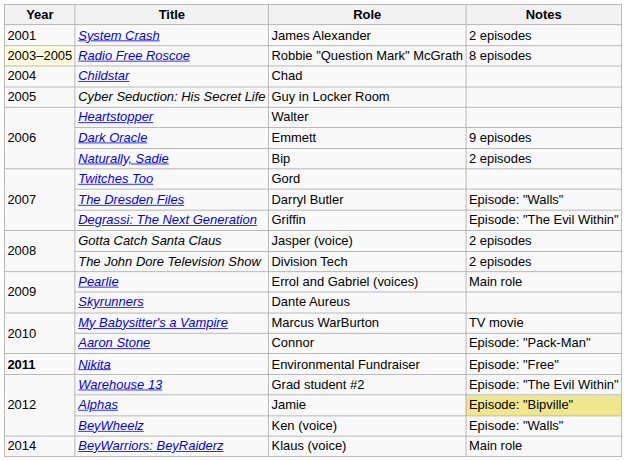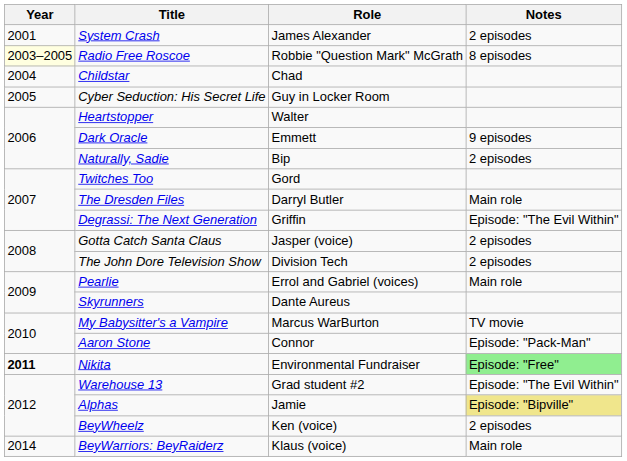 <table class="wikitable sortable">
 <tr>
 <th>Year</th>
 <th>Title</th>
 <th>Role</th>
 <th class="unsortable">Notes</th>
 </tr>
 <tr>
 <td>2001</td>
 <td><em><a href='#'>System Crash</a></em></td>
 <td>James Alexander</td>
 <td>2 episodes</td>
 </tr>
 <tr>
 <td style="background: lightyellow;">2003–2005</td>
 <td><em><a href='#'>Radio Free Roscoe</a></em></td>
 <td>Robbie "Question Mark" McGrath</td>
 <td>8 episodes</td>
 </tr>
 <tr>
 <td>2004</td>
 <td><em><a href='#'>Childstar</a></em></td>
 <td>Chad</td>
 <td></td>
 </tr>
 <tr>
 <td>2005</td>
 <td><em>Cyber Seduction: His Secret Life</em></td>
 <td>Guy in Locker Room</td>
 <td></td>
 </tr>
 <tr>
 <td rowspan="3">2006</td>
 <td><em><a href='#'>Heartstopper</a></em></td>
 <td>Walter</td>
 <td></td>
 </tr>
 <tr>
 <td><em><a href='#'>Dark Oracle</a></em></td>
 <td>Emmett</td>
 <td>9 episodes</td>
 </tr>
 <tr>
 <td><em><a href='#'>Naturally, Sadie</a></em></td>
 <td>Bip</td>
 <td>2 episodes</td>
 </tr>
 <tr>
 <td rowspan="3">2007</td>
 <td><em><a href='#'>Twitches Too</a></em></td>
 <td>Gord</td>
 <td></td>
 </tr>
 <tr>
 <td data-sort-value="Dresden Files, The"><em><a href='#'>The Dresden Files</a></em></td>
 <td>Darryl Butler</td>
-<td>Episode: "Walls"</td>
+<td>Main role</td>
 </tr>
 <tr>
 <td><em><a href='#'>Degrassi: The Next Generation</a></em></td>
 <td>Griffin</td>
 <td>Episode: "The Evil Within"</td>
 </tr>
 <tr>
 <td rowspan="2">2008</td>
 <td><em>Gotta Catch Santa Claus</em></td>
 <td>Jasper (voice)</td>
 <td>2 episodes</td>
 </tr>
 <tr>
 <td data-sort-value="John Dore Television Show, The"><em>The John Dore Television Show</em></td>
 <td>Division Tech</td>
 <td>2 episodes</td>
 </tr>
 <tr>
 <td rowspan="2">2009</td>
 <td><em><a href='#'>Pearlie</a></em></td>
 <td>Errol and Gabriel (voices)</td>
 <td>Main role</td>
 </tr>
 <tr>
 <td><em><a href='#'>Skyrunners</a></em></td>
 <td>Dante Aureus</td>
 <td></td>
 </tr>
 <tr>
 <td rowspan="2">2010</td>
 <td><em><a href='#'>My Babysitter's a Vampire</a></em></td>
 <td>Marcus WarBurton</td>
 <td>TV movie</td>
 </tr>
 <tr>
 <td><em><a href='#'>Aaron Stone</a></em></td>
 <td>Connor</td>
 <td>Episode: "Pack-Man"</td>
 </tr>
 <tr>
 <td><strong>2011</strong></td>
 <td><em><a href='#'>Nikita</a></em></td>
 <td>Environmental Fundraiser</td>
-<td>Episode: "Free"</td>
+<td style="background: lightgreen;">Episode: "Free"</td>
 </tr>
 <tr>
 <td rowspan="3">2012</td>
 <td><em><a href='#'>Warehouse 13</a></em></td>
 <td>Grad student #2</td>
 <td>Episode: "The Evil Within"</td>
 </tr>
 <tr>
 <td><em><a href='#'>Alphas</a></em></td>
 <td>Jamie</td>
 <td style="background: khaki;">Episode: "Bipville"</td>
 </tr>
 <tr>
 <td><em><a href='#'>BeyWheelz</a></em></td>
 <td>Ken (voice)</td>
-<td>Episode: "Walls"</td>
+<td>2 episodes</td>
 </tr>
 <tr>
 <td>2014</td>
 <td><em><a href='#'>BeyWarriors: BeyRaiderz</a></em></td>
 <td>Klaus (voice)</td>
 <td>Main role</td>
 </tr>
 </table>
